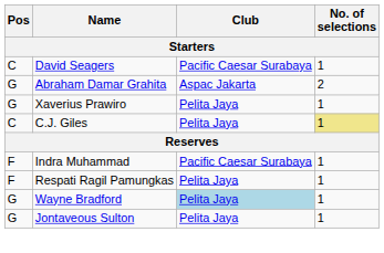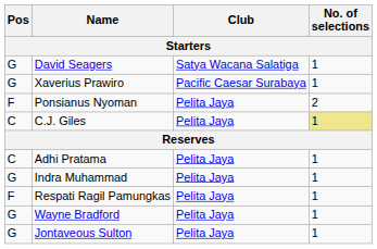 <table class="wikitable">
 <tr>
 <th>Pos</th>
 <th>Name</th>
 <th>Club</th>
 <th>No. of<br>selections</th>
 </tr>
 <tr>
 <th colspan="4">Starters</th>
 </tr>
 <tr>
-<td>C</td>
+<td>G</td>
 <td> <a href='#'>David Seagers</a></td>
+<td><a href='#'>Satya Wacana Salatiga</a></td>
+<td>1</td>
+</tr>
+<tr>
+<td>G</td>
+<td>Xaverius Prawiro</td>
 <td><a href='#'>Pacific Caesar Surabaya</a></td>
 <td>1</td>
 </tr>
 <tr>
-<td>G</td>
-<td><a href='#'>Abraham Damar Grahita</a></td>
-<td><a href='#'>Aspac Jakarta</a></td>
+<td>F</td>
+<td>Ponsianus Nyoman</td>
+<td><a href='#'>Pelita Jaya</a></td>
 <td>2</td>
-</tr>
-<tr>
-<td>G</td>
-<td>Xaverius Prawiro</td>
-<td><a href='#'>Pelita Jaya</a></td>
-<td>1</td>
 </tr>
 <tr>
 <td>C</td>
 <td> C.J. Giles</td>
 <td><a href='#'>Pelita Jaya</a></td>
 <td style="background: khaki;">1</td>
 </tr>
 <tr>
 <th colspan="4">Reserves</th>
 </tr>
 <tr>
-<td>F</td>
+<td>C</td>
+<td>Adhi Pratama</td>
+<td><a href='#'>Pelita Jaya</a></td>
+<td>1</td>
+</tr>
+<tr>
+<td>G</td>
 <td>Indra Muhammad</td>
-<td><a href='#'>Pacific Caesar Surabaya</a></td>
+<td><a href='#'>Pelita Jaya</a></td>
 <td>1</td>
 </tr>
 <tr>
 <td>F</td>
 <td>Respati Ragil Pamungkas</td>
 <td><a href='#'>Pelita Jaya</a></td>
 <td>1</td>
 </tr>
 <tr>
 <td>G</td>
 <td> <a href='#'>Wayne Bradford</a></td>
-<td style="background: lightblue;"><a href='#'>Pelita Jaya</a></td>
+<td><a href='#'>Pelita Jaya</a></td>
 <td>1</td>
 </tr>
 <tr>
 <td>G</td>
 <td> <a href='#'>Jontaveous Sulton</a></td>
 <td><a href='#'>Pelita Jaya</a></td>
 <td>1</td>
 </tr>
 </table>
